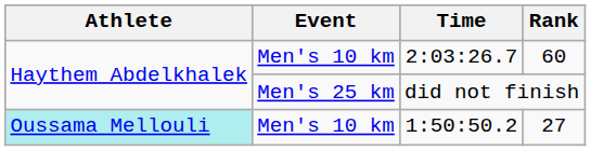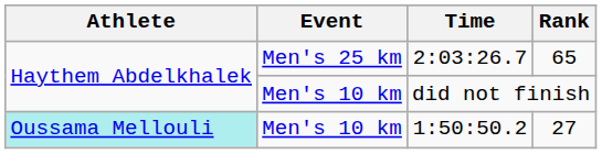 <table class="wikitable" style="font-size:90%;">
 <tr>
 <th>Athlete</th>
 <th>Event</th>
 <th>Time</th>
 <th>Rank</th>
 </tr>
 <tr align=center>
 <td align=left rowspan=2><a href='#'>Haythem Abdelkhalek</a></td>
-<td align=left><a href='#'>Men's 10 km</a></td>
+<td align=left><a href='#'>Men's 25 km</a></td>
 <td>2:03:26.7</td>
-<td>60</td>
+<td>65</td>
 </tr>
 <tr align=center>
-<td align=left><a href='#'>Men's 25 km</a></td>
+<td align=left><a href='#'>Men's 10 km</a></td>
 <td colspan=2>did not finish</td>
 </tr>
 <tr align=center>
 <td align=left style="background: paleturquoise;"><a href='#'>Oussama Mellouli</a></td>
 <td align=left><a href='#'>Men's 10 km</a></td>
 <td>1:50:50.2</td>
 <td>27</td>
 </tr>
 </table>
